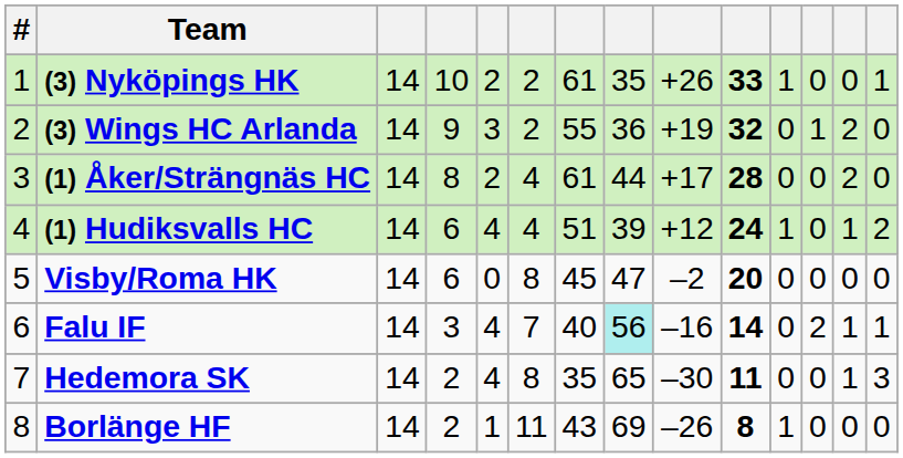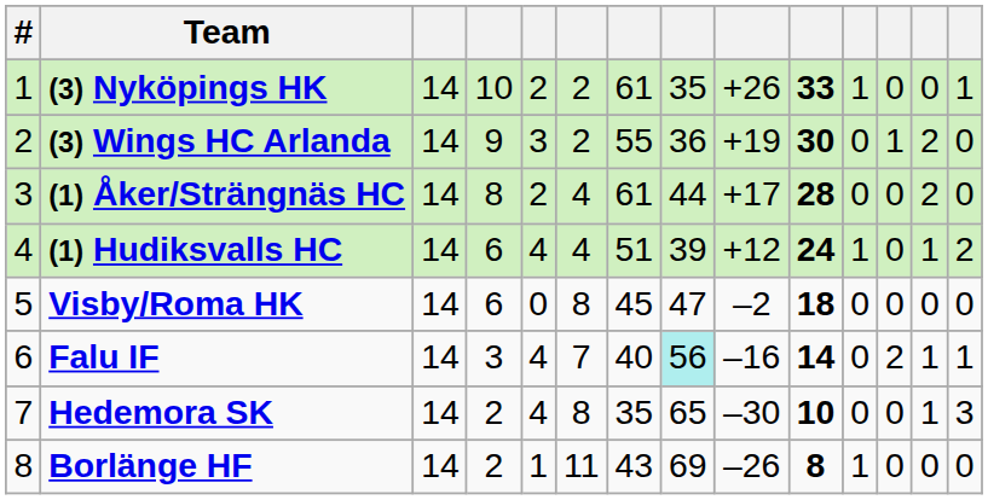 <table class="wikitable sortable">
 <tr>
 <th>#</th>
 <th>Team</th>
 <th></th>
 <th></th>
 <th></th>
 <th></th>
 <th></th>
 <th></th>
 <th></th>
 <th></th>
 <th></th>
 <th></th>
 <th></th>
 <th></th>
 </tr>
 <tr style="background: #D0F0C0;">
 <td>1</td>
 <td><strong><small>(3)</small> <a href='#'>Nyköpings HK</a></strong></td>
 <td style="text-align: center;">14</td>
 <td style="text-align: center;">10</td>
 <td style="text-align: center;">2</td>
 <td style="text-align: center;">2</td>
 <td style="text-align: center;">61</td>
 <td style="text-align: center;">35</td>
 <td style="text-align: center;">+26</td>
 <td style="text-align: center;"><strong>33</strong></td>
 <td style="text-align: center;">1</td>
 <td style="text-align: center;">0</td>
 <td style="text-align: center;">0</td>
 <td style="text-align: center;">1</td>
 </tr>
 <tr style="background: #D0F0C0;">
 <td>2</td>
 <td><strong><small>(3)</small> <a href='#'>Wings HC Arlanda</a></strong></td>
 <td style="text-align: center;">14</td>
 <td style="text-align: center;">9</td>
 <td style="text-align: center;">3</td>
 <td style="text-align: center;">2</td>
 <td style="text-align: center;">55</td>
 <td style="text-align: center;">36</td>
 <td style="text-align: center;">+19</td>
-<td style="text-align: center;"><strong>32</strong></td>
+<td style="text-align: center;"><strong>30</strong></td>
 <td style="text-align: center;">0</td>
 <td style="text-align: center;">1</td>
 <td style="text-align: center;">2</td>
 <td style="text-align: center;">0</td>
 </tr>
 <tr style="background: #D0F0C0;">
 <td>3</td>
 <td><strong><small>(1)</small> <a href='#'>Åker/Strängnäs HC</a></strong></td>
 <td style="text-align: center;">14</td>
 <td style="text-align: center;">8</td>
 <td style="text-align: center;">2</td>
 <td style="text-align: center;">4</td>
 <td style="text-align: center;">61</td>
 <td style="text-align: center;">44</td>
 <td style="text-align: center;">+17</td>
 <td style="text-align: center;"><strong>28</strong></td>
 <td style="text-align: center;">0</td>
 <td style="text-align: center;">0</td>
 <td style="text-align: center;">2</td>
 <td style="text-align: center;">0</td>
 </tr>
 <tr style="background: #D0F0C0;">
 <td>4</td>
 <td><strong><small>(1)</small> <a href='#'>Hudiksvalls HC</a></strong></td>
 <td style="text-align: center;">14</td>
 <td style="text-align: center;">6</td>
 <td style="text-align: center;">4</td>
 <td style="text-align: center;">4</td>
 <td style="text-align: center;">51</td>
 <td style="text-align: center;">39</td>
 <td style="text-align: center;">+12</td>
 <td style="text-align: center;"><strong>24</strong></td>
 <td style="text-align: center;">1</td>
 <td style="text-align: center;">0</td>
 <td style="text-align: center;">1</td>
 <td style="text-align: center;">2</td>
 </tr>
 <tr>
 <td>5</td>
 <td><strong><a href='#'>Visby/Roma HK</a></strong></td>
 <td style="text-align: center;">14</td>
 <td style="text-align: center;">6</td>
 <td style="text-align: center;">0</td>
 <td style="text-align: center;">8</td>
 <td style="text-align: center;">45</td>
 <td style="text-align: center;">47</td>
 <td style="text-align: center;">–2</td>
-<td style="text-align: center;"><strong>20</strong></td>
+<td style="text-align: center;"><strong>18</strong></td>
 <td style="text-align: center;">0</td>
 <td style="text-align: center;">0</td>
 <td style="text-align: center;">0</td>
 <td style="text-align: center;">0</td>
 </tr>
 <tr>
 <td>6</td>
 <td><strong><a href='#'>Falu IF</a></strong></td>
 <td style="text-align: center;">14</td>
 <td style="text-align: center;">3</td>
 <td style="text-align: center;">4</td>
 <td style="text-align: center;">7</td>
 <td style="text-align: center;">40</td>
 <td style="background: paleturquoise; text-align: center;">56</td>
 <td style="text-align: center;">–16</td>
 <td style="text-align: center;"><strong>14</strong></td>
 <td style="text-align: center;">0</td>
 <td style="text-align: center;">2</td>
 <td style="text-align: center;">1</td>
 <td style="text-align: center;">1</td>
 </tr>
 <tr>
 <td>7</td>
 <td><strong><a href='#'>Hedemora SK</a></strong></td>
 <td style="text-align: center;">14</td>
 <td style="text-align: center;">2</td>
 <td style="text-align: center;">4</td>
 <td style="text-align: center;">8</td>
 <td style="text-align: center;">35</td>
 <td style="text-align: center;">65</td>
 <td style="text-align: center;">–30</td>
-<td style="text-align: center;"><strong>11</strong></td>
+<td style="text-align: center;"><strong>10</strong></td>
 <td style="text-align: center;">0</td>
 <td style="text-align: center;">0</td>
 <td style="text-align: center;">1</td>
 <td style="text-align: center;">3</td>
 </tr>
 <tr>
 <td>8</td>
 <td><strong><a href='#'>Borlänge HF</a></strong></td>
 <td style="text-align: center;">14</td>
 <td style="text-align: center;">2</td>
 <td style="text-align: center;">1</td>
 <td style="text-align: center;">11</td>
 <td style="text-align: center;">43</td>
 <td style="text-align: center;">69</td>
 <td style="text-align: center;">–26</td>
 <td style="text-align: center;"><strong>8</strong></td>
 <td style="text-align: center;">1</td>
 <td style="text-align: center;">0</td>
 <td style="text-align: center;">0</td>
 <td style="text-align: center;">0</td>
 </tr>
 </table>
